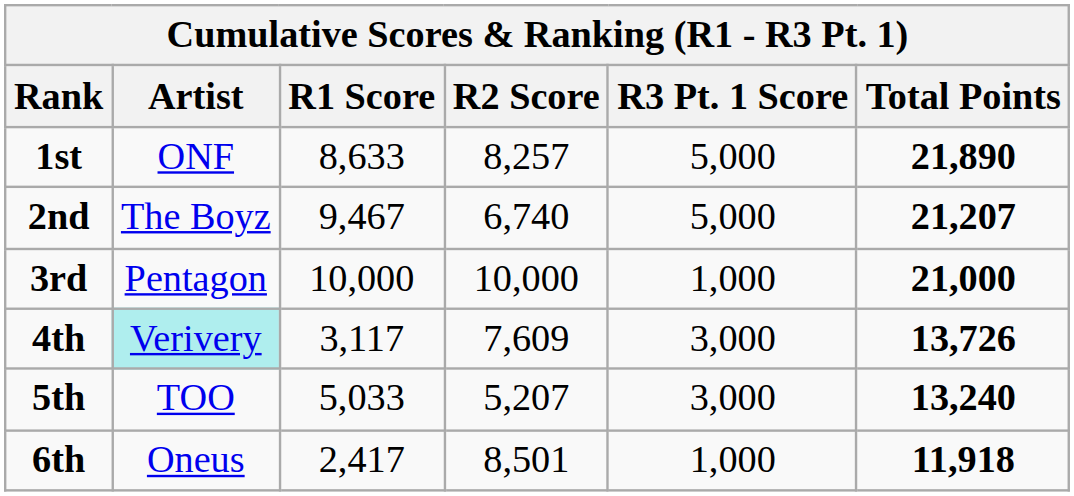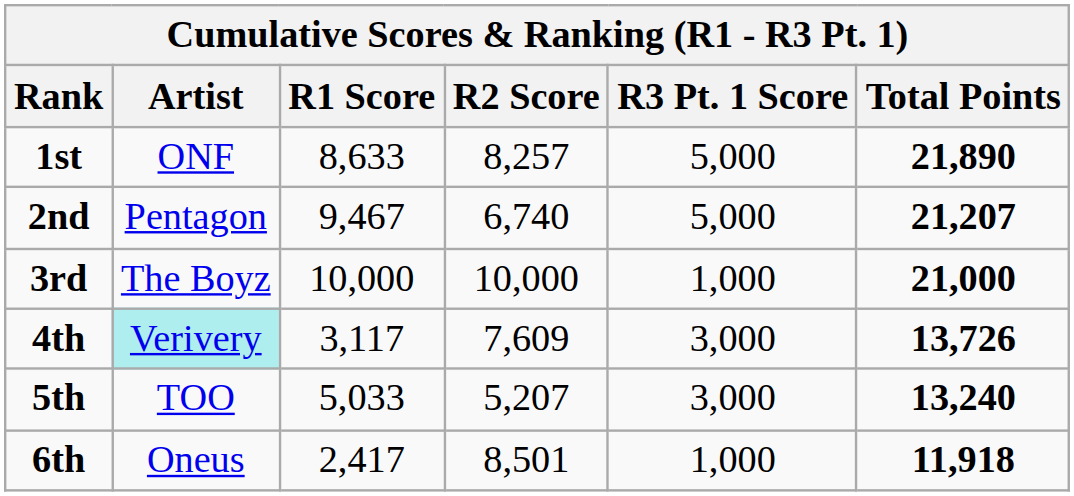 <table class="wikitable sortable" style="text-align:center">
 <tr>
 <th colspan="6">Cumulative Scores & Ranking (R1 - R3 Pt. 1)</th>
 </tr>
 <tr>
 <th>Rank</th>
 <th>Artist</th>
 <th>R1 Score<br></th>
 <th>R2 Score<br></th>
 <th>R3 Pt. 1 Score<br></th>
 <th>Total Points<br></th>
 </tr>
 <tr>
 <td><strong>1st</strong></td>
 <td><a href='#'>ONF</a></td>
 <td>8,633</td>
 <td>8,257</td>
 <td>5,000</td>
 <td><strong>21,890</strong></td>
 </tr>
 <tr>
 <td><strong>2nd</strong></td>
-<td><a href='#'>The Boyz</a></td>
+<td><a href='#'>Pentagon</a></td>
 <td>9,467</td>
 <td>6,740</td>
 <td>5,000</td>
 <td><strong>21,207</strong></td>
 </tr>
 <tr>
 <td><strong>3rd</strong></td>
-<td><a href='#'>Pentagon</a></td>
+<td><a href='#'>The Boyz</a></td>
 <td>10,000</td>
 <td>10,000</td>
 <td>1,000</td>
 <td><strong>21,000</strong></td>
 </tr>
 <tr>
 <td><strong>4th</strong></td>
 <td style="background: paleturquoise;"><a href='#'>Verivery</a></td>
 <td>3,117</td>
 <td>7,609</td>
 <td>3,000</td>
 <td><strong>13,726</strong></td>
 </tr>
 <tr>
 <td><strong>5th</strong></td>
 <td><a href='#'>TOO</a></td>
 <td>5,033</td>
 <td>5,207</td>
 <td>3,000</td>
 <td><strong>13,240</strong></td>
 </tr>
 <tr>
 <td><strong>6th</strong></td>
 <td><a href='#'>Oneus</a></td>
 <td>2,417</td>
 <td>8,501</td>
 <td>1,000</td>
 <td><strong>11,918</strong></td>
 </tr>
 </table>
